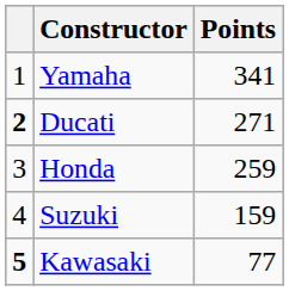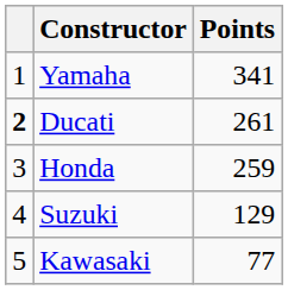 <table class="wikitable" style="font-size: 95%;">
 <tr>
 <th></th>
 <th>Constructor</th>
 <th>Points</th>
 </tr>
 <tr>
 <td align=center>1</td>
 <td> <a href='#'>Yamaha</a></td>
 <td align=right>341</td>
 </tr>
 <tr>
 <td align=center><strong>2</strong></td>
 <td> <a href='#'>Ducati</a></td>
-<td align=right>271</td>
+<td align=right>261</td>
 </tr>
 <tr>
 <td align=center>3</td>
 <td> <a href='#'>Honda</a></td>
 <td align=right>259</td>
 </tr>
 <tr>
 <td align=center>4</td>
 <td> <a href='#'>Suzuki</a></td>
-<td align=right>159</td>
+<td align=right>129</td>
 </tr>
 <tr>
-<td align=center><strong>5</strong></td>
+<td align=center>5</td>
 <td> <a href='#'>Kawasaki</a></td>
 <td align=right>77</td>
 </tr>
 </table>
